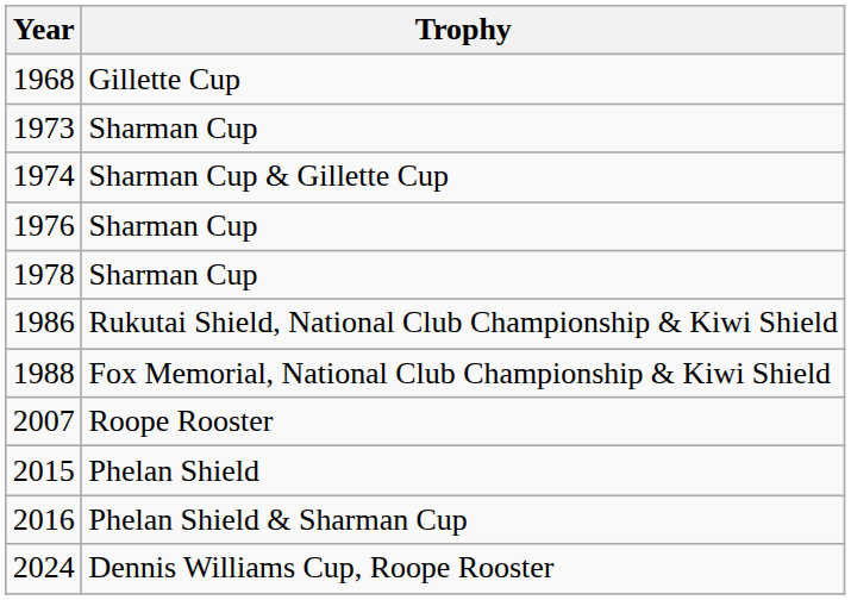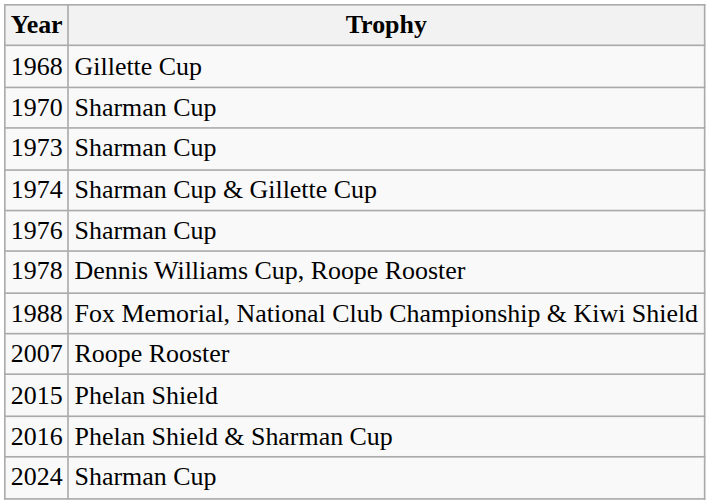 <table class="wikitable">
 <tr>
 <th>Year</th>
 <th>Trophy</th>
 </tr>
 <tr>
 <td>1968</td>
 <td>Gillette Cup</td>
+</tr>
+<tr>
+<td>1970</td>
+<td>Sharman Cup</td>
 </tr>
 <tr>
 <td>1973</td>
 <td>Sharman Cup</td>
 </tr>
 <tr>
 <td>1974</td>
 <td>Sharman Cup & Gillette Cup</td>
 </tr>
 <tr>
 <td>1976</td>
 <td>Sharman Cup</td>
 </tr>
 <tr>
 <td>1978</td>
-<td>Sharman Cup</td>
-</tr>
-<tr>
-<td>1986</td>
-<td>Rukutai Shield, National Club Championship & Kiwi Shield</td>
+<td>Dennis Williams Cup, Roope Rooster</td>
 </tr>
 <tr>
 <td>1988</td>
 <td>Fox Memorial, National Club Championship & Kiwi Shield</td>
 </tr>
 <tr>
 <td>2007</td>
 <td>Roope Rooster</td>
 </tr>
 <tr>
 <td>2015</td>
 <td>Phelan Shield</td>
 </tr>
 <tr>
 <td>2016</td>
 <td>Phelan Shield & Sharman Cup</td>
 </tr>
 <tr>
 <td>2024</td>
-<td>Dennis Williams Cup, Roope Rooster</td>
+<td>Sharman Cup</td>
 </tr>
 </table>
